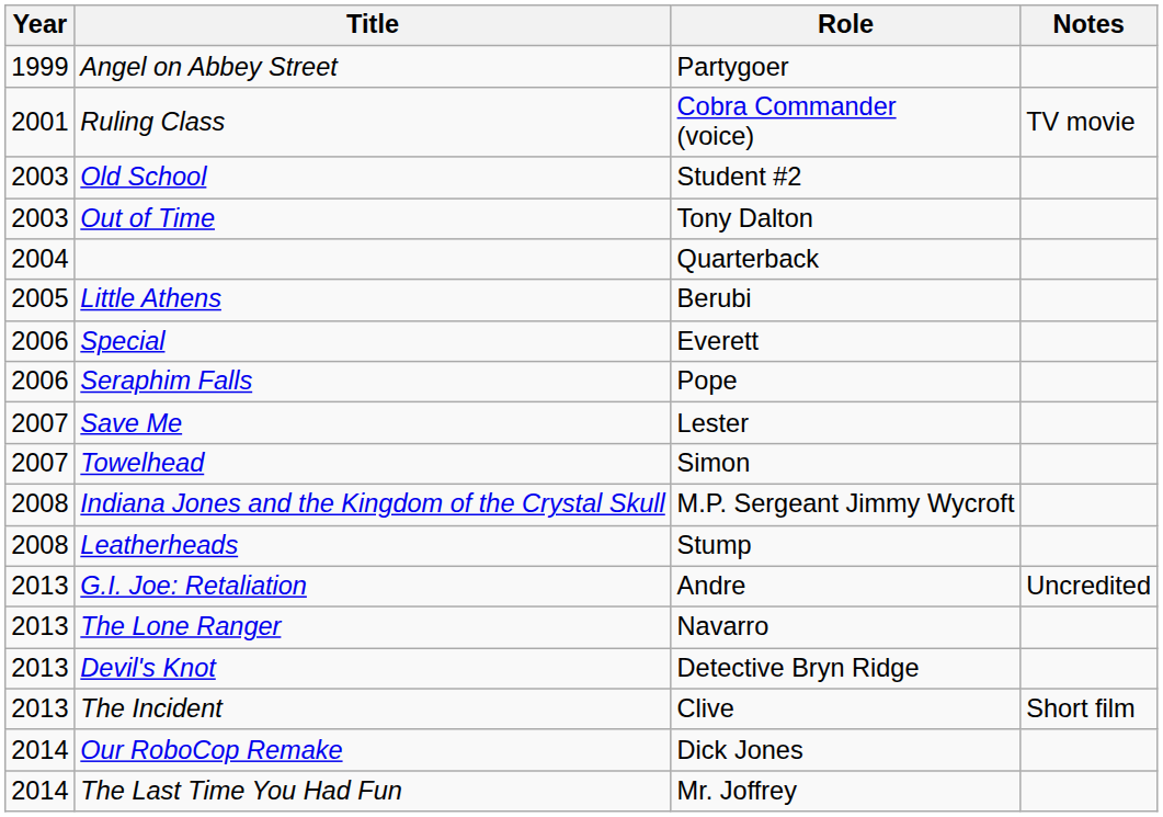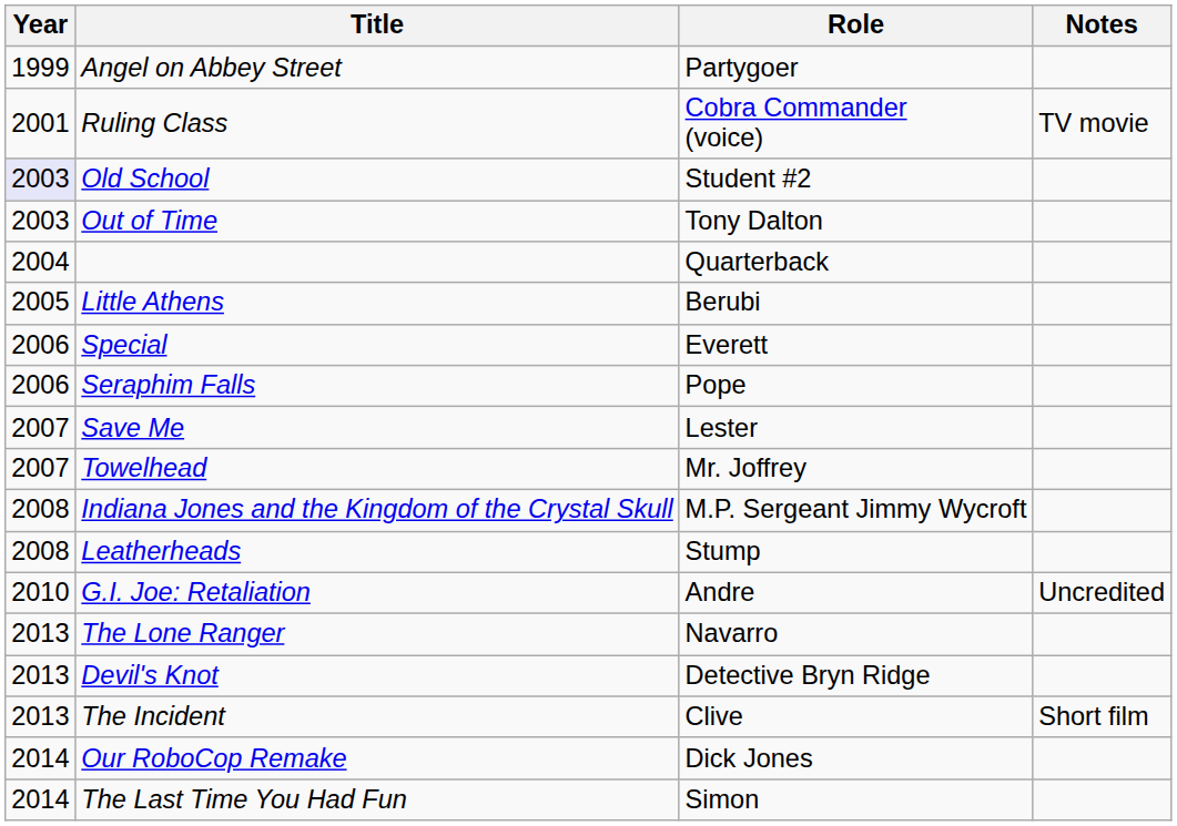 <table class="wikitable sortable">
 <tr>
 <th>Year</th>
 <th>Title</th>
 <th>Role</th>
 <th class="unsortable">Notes</th>
 </tr>
 <tr>
 <td>1999</td>
 <td><em>Angel on Abbey Street</em></td>
 <td>Partygoer</td>
 <td></td>
 </tr>
 <tr>
 <td>2001</td>
 <td><em>Ruling Class</em></td>
 <td><a href='#'>Cobra Commander</a><br>(voice)</td>
 <td>TV movie</td>
 </tr>
 <tr>
-<td>2003</td>
+<td style="background: lavender;">2003</td>
 <td><em><a href='#'>Old School</a></em></td>
 <td>Student #2</td>
 <td></td>
 </tr>
 <tr>
 <td>2003</td>
 <td><em><a href='#'>Out of Time</a></em></td>
 <td>Tony Dalton</td>
 <td></td>
 </tr>
 <tr>
 <td>2004</td>
 <td><em></em></td>
 <td>Quarterback</td>
 <td></td>
 </tr>
 <tr>
 <td>2005</td>
 <td><em><a href='#'>Little Athens</a></em></td>
 <td>Berubi</td>
 <td></td>
 </tr>
 <tr>
 <td>2006</td>
 <td><em><a href='#'>Special</a></em></td>
 <td>Everett</td>
 <td></td>
 </tr>
 <tr>
 <td>2006</td>
 <td><em><a href='#'>Seraphim Falls</a></em></td>
 <td>Pope</td>
 <td></td>
 </tr>
 <tr>
 <td>2007</td>
 <td><em><a href='#'>Save Me</a></em></td>
 <td>Lester</td>
 <td></td>
 </tr>
 <tr>
 <td>2007</td>
 <td><em><a href='#'>Towelhead</a></em></td>
-<td>Simon</td>
+<td>Mr. Joffrey</td>
 <td></td>
 </tr>
 <tr>
 <td>2008</td>
 <td><em><a href='#'>Indiana Jones and the Kingdom of the Crystal Skull</a></em></td>
 <td>M.P. Sergeant Jimmy Wycroft</td>
 <td></td>
 </tr>
 <tr>
 <td>2008</td>
 <td><em><a href='#'>Leatherheads</a></em></td>
 <td>Stump</td>
 <td></td>
 </tr>
 <tr>
-<td>2013</td>
+<td>2010</td>
 <td><em><a href='#'>G.I. Joe: Retaliation</a></em></td>
 <td>Andre</td>
 <td>Uncredited</td>
 </tr>
 <tr>
 <td>2013</td>
 <td><em><a href='#'>The Lone Ranger</a></em></td>
 <td>Navarro</td>
 <td></td>
 </tr>
 <tr>
 <td>2013</td>
 <td><em><a href='#'>Devil's Knot</a></em></td>
 <td>Detective Bryn Ridge</td>
 <td></td>
 </tr>
 <tr>
 <td>2013</td>
 <td><em>The Incident</em></td>
 <td>Clive</td>
 <td>Short film</td>
 </tr>
 <tr>
 <td>2014</td>
 <td><em><a href='#'>Our RoboCop Remake</a></em></td>
 <td>Dick Jones</td>
 <td></td>
 </tr>
 <tr>
 <td>2014</td>
 <td><em>The Last Time You Had Fun</em></td>
-<td>Mr. Joffrey</td>
+<td>Simon</td>
 <td></td>
 </tr>
 </table>
